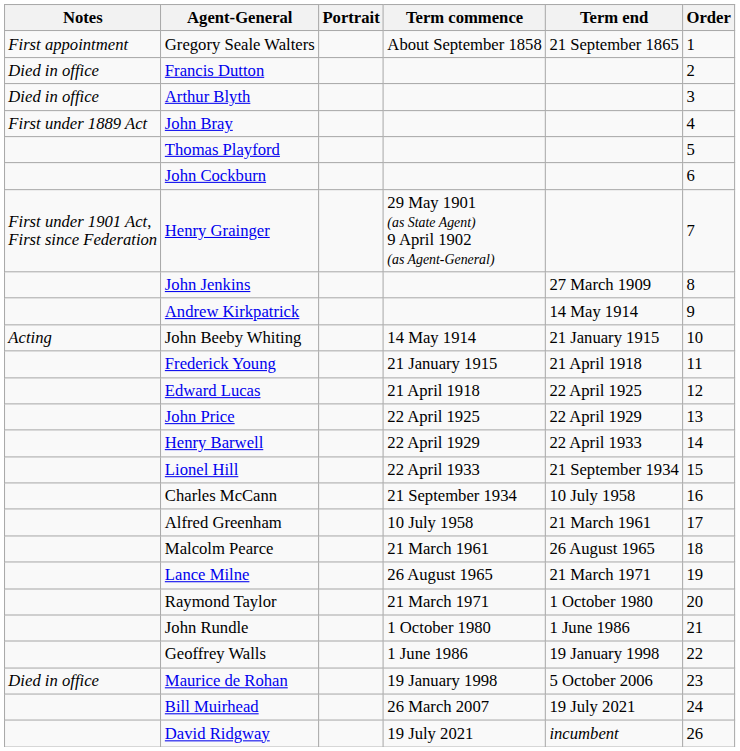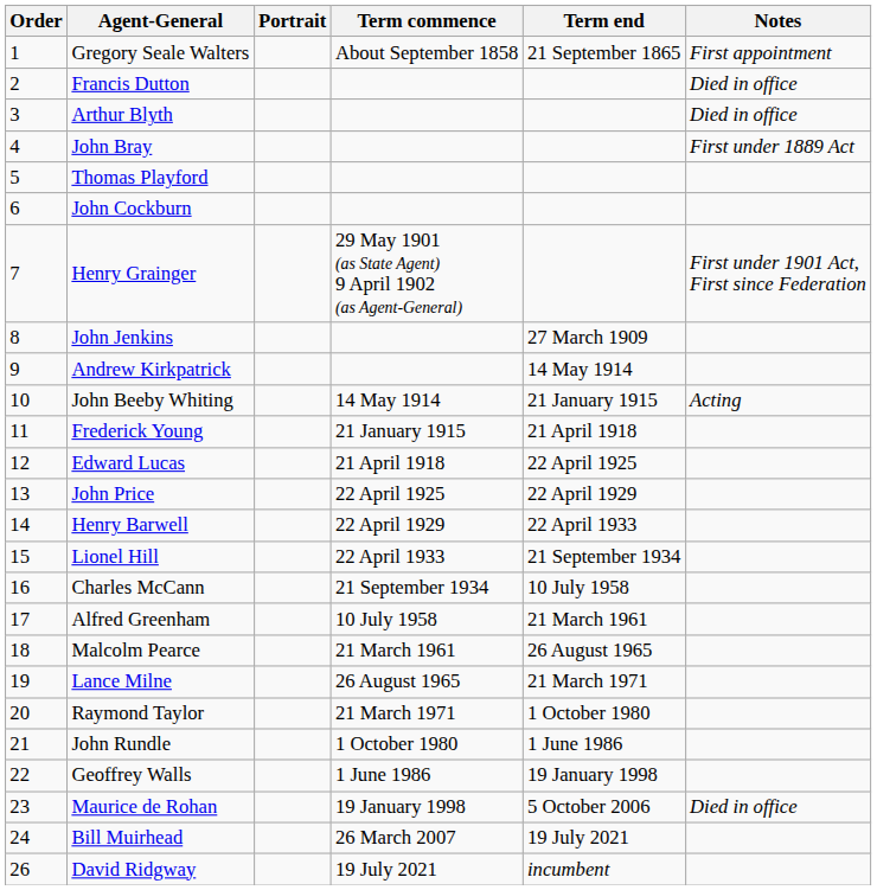 <table class="wikitable">
 <tr>
-<th>Notes</th>
+<th>Order</th>
 <th>Agent-General</th>
 <th>Portrait</th>
 <th>Term commence</th>
 <th>Term end</th>
-<th>Order</th>
+<th>Notes</th>
 </tr>
 <tr>
-<td><em>First appointment</em></td>
+<td>1</td>
 <td>Gregory Seale Walters</td>
 <td></td>
 <td>About September 1858</td>
 <td>21 September 1865</td>
-<td>1</td>
+<td><em>First appointment</em></td>
 </tr>
 <tr>
-<td><em>Died in office</em></td>
+<td>2</td>
 <td><a href='#'>Francis Dutton</a></td>
 <td></td>
 <td></td>
 <td></td>
-<td>2</td>
+<td><em>Died in office</em></td>
 </tr>
 <tr>
-<td><em>Died in office</em></td>
+<td>3</td>
 <td><a href='#'>Arthur Blyth</a></td>
 <td></td>
 <td></td>
 <td></td>
-<td>3</td>
+<td><em>Died in office</em></td>
 </tr>
 <tr>
-<td><em>First under 1889 Act</em></td>
+<td>4</td>
 <td><a href='#'>John Bray</a></td>
 <td></td>
 <td></td>
 <td></td>
-<td>4</td>
+<td><em>First under 1889 Act</em></td>
 </tr>
 <tr>
-<td></td>
+<td>5</td>
 <td><a href='#'>Thomas Playford</a></td>
 <td></td>
 <td></td>
 <td></td>
-<td>5</td>
+<td></td>
 </tr>
 <tr>
-<td></td>
+<td>6</td>
 <td><a href='#'>John Cockburn</a></td>
 <td></td>
 <td></td>
 <td></td>
-<td>6</td>
+<td></td>
 </tr>
 <tr>
-<td><em>First under 1901 Act</em>,<br> <em>First since Federation</em></td>
+<td>7</td>
 <td><a href='#'>Henry Grainger</a></td>
 <td></td>
 <td>29 May 1901 <br><small><em>(as State Agent)</em></small><br> 9 April 1902<br> <small><em>(as Agent-General)</em></small></td>
 <td></td>
-<td>7</td>
+<td><em>First under 1901 Act</em>,<br> <em>First since Federation</em></td>
 </tr>
 <tr>
-<td></td>
+<td>8</td>
 <td><a href='#'>John Jenkins</a></td>
 <td></td>
 <td></td>
 <td>27 March 1909</td>
-<td>8</td>
+<td></td>
 </tr>
 <tr>
-<td></td>
+<td>9</td>
 <td><a href='#'>Andrew Kirkpatrick</a></td>
 <td></td>
 <td></td>
 <td>14 May 1914</td>
-<td>9</td>
+<td></td>
 </tr>
 <tr>
-<td><em>Acting</em></td>
+<td>10</td>
 <td>John Beeby Whiting</td>
 <td></td>
 <td>14 May 1914</td>
 <td>21 January 1915</td>
-<td>10</td>
+<td><em>Acting</em></td>
 </tr>
 <tr>
-<td></td>
+<td>11</td>
 <td><a href='#'>Frederick Young</a></td>
 <td></td>
 <td>21 January 1915</td>
 <td>21 April 1918</td>
-<td>11</td>
+<td></td>
 </tr>
 <tr>
-<td></td>
+<td>12</td>
 <td><a href='#'>Edward Lucas</a></td>
 <td></td>
 <td>21 April 1918</td>
 <td>22 April 1925</td>
-<td>12</td>
+<td></td>
 </tr>
 <tr>
-<td></td>
+<td>13</td>
 <td><a href='#'>John Price</a></td>
 <td></td>
 <td>22 April 1925</td>
 <td>22 April 1929</td>
-<td>13</td>
+<td></td>
 </tr>
 <tr>
-<td></td>
+<td>14</td>
 <td><a href='#'>Henry Barwell</a></td>
 <td></td>
 <td>22 April 1929</td>
 <td>22 April 1933</td>
-<td>14</td>
+<td></td>
 </tr>
 <tr>
-<td></td>
+<td>15</td>
 <td><a href='#'>Lionel Hill</a></td>
 <td></td>
 <td>22 April 1933</td>
 <td>21 September 1934</td>
-<td>15</td>
+<td></td>
 </tr>
 <tr>
-<td></td>
+<td>16</td>
 <td>Charles McCann</td>
 <td></td>
 <td>21 September 1934</td>
 <td>10 July 1958</td>
-<td>16</td>
+<td></td>
 </tr>
 <tr>
-<td></td>
+<td>17</td>
 <td>Alfred Greenham</td>
 <td></td>
 <td>10 July 1958</td>
 <td>21 March 1961</td>
-<td>17</td>
+<td></td>
 </tr>
 <tr>
-<td></td>
+<td>18</td>
 <td>Malcolm Pearce</td>
 <td></td>
 <td>21 March 1961</td>
 <td>26 August 1965</td>
-<td>18</td>
+<td></td>
 </tr>
 <tr>
-<td></td>
+<td>19</td>
 <td><a href='#'>Lance Milne</a></td>
 <td></td>
 <td>26 August 1965</td>
 <td>21 March 1971</td>
-<td>19</td>
+<td></td>
 </tr>
 <tr>
-<td></td>
+<td>20</td>
 <td>Raymond Taylor</td>
 <td></td>
 <td>21 March 1971</td>
 <td>1 October 1980</td>
-<td>20</td>
+<td></td>
 </tr>
 <tr>
-<td></td>
+<td>21</td>
 <td>John Rundle</td>
 <td></td>
 <td>1 October 1980</td>
 <td>1 June 1986</td>
-<td>21</td>
+<td></td>
 </tr>
 <tr>
-<td></td>
+<td>22</td>
 <td>Geoffrey Walls</td>
 <td></td>
 <td>1 June 1986</td>
 <td>19 January 1998</td>
-<td>22</td>
+<td></td>
 </tr>
 <tr>
-<td><em>Died in office</em></td>
+<td>23</td>
 <td><a href='#'>Maurice de Rohan</a></td>
 <td></td>
 <td>19 January 1998</td>
 <td>5 October 2006</td>
-<td>23</td>
+<td><em>Died in office</em></td>
 </tr>
 <tr>
-<td></td>
+<td>24</td>
 <td><a href='#'>Bill Muirhead</a></td>
 <td></td>
 <td>26 March 2007</td>
 <td>19 July 2021</td>
-<td>24</td>
+<td></td>
 </tr>
 <tr>
-<td></td>
+<td>26</td>
 <td><a href='#'>David Ridgway</a></td>
 <td></td>
 <td>19 July 2021</td>
 <td><em>incumbent</em></td>
-<td>26</td>
+<td></td>
 </tr>
 </table>
